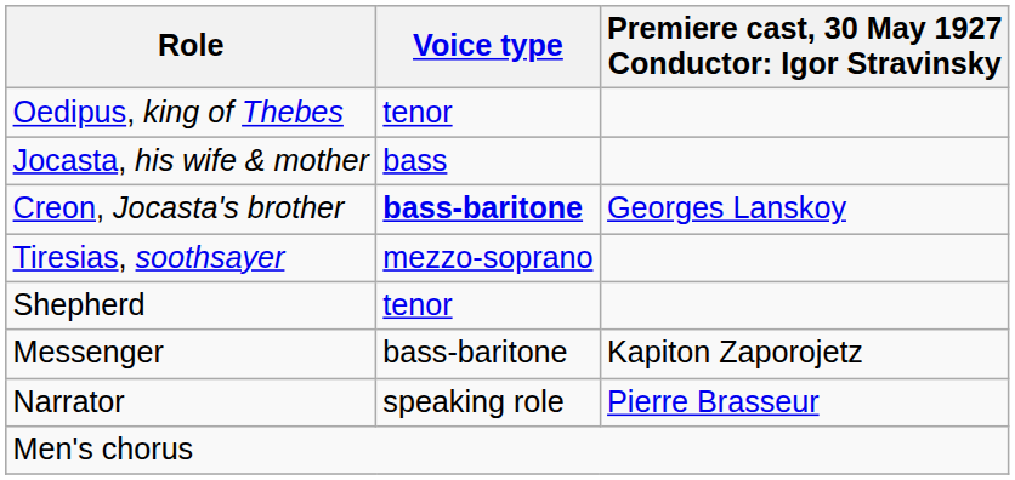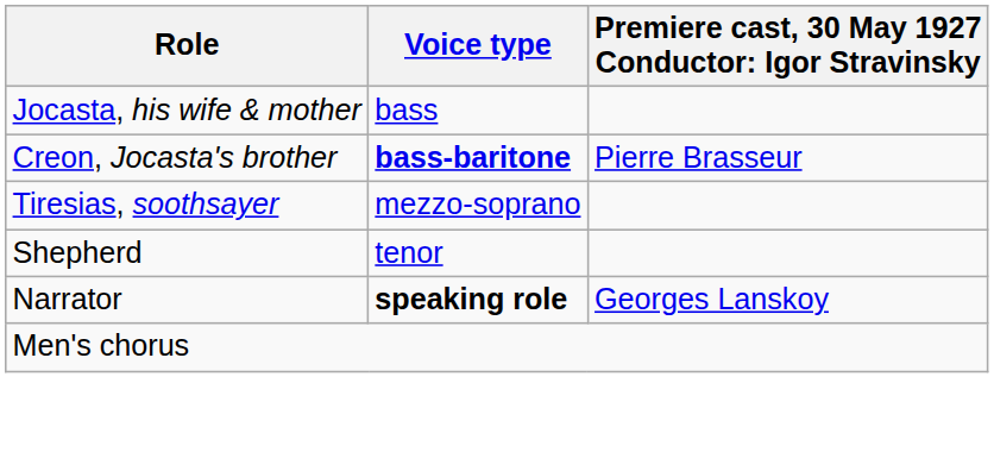 <table class="wikitable">
 <tr>
 <th>Role</th>
 <th><a href='#'>Voice type</a></th>
 <th>Premiere cast, 30 May 1927<br>Conductor: Igor Stravinsky</th>
-</tr>
-<tr>
-<td><a href='#'>Oedipus</a>, <em>king of <a href='#'>Thebes</a></em></td>
-<td><a href='#'>tenor</a></td>
-<td></td>
 </tr>
 <tr>
 <td><a href='#'>Jocasta</a>, <em>his wife & mother</em></td>
 <td><a href='#'>bass</a></td>
 <td></td>
 </tr>
 <tr>
 <td><a href='#'>Creon</a>, <em>Jocasta's brother</em></td>
 <td><strong><a href='#'>bass-baritone</a></strong></td>
-<td><a href='#'>Georges Lanskoy</a></td>
+<td><a href='#'>Pierre Brasseur</a></td>
 </tr>
 <tr>
 <td><a href='#'>Tiresias</a>, <em><a href='#'>soothsayer</a></em></td>
 <td><a href='#'>mezzo-soprano</a></td>
 <td></td>
 </tr>
 <tr>
 <td>Shepherd</td>
 <td><a href='#'>tenor</a></td>
 <td></td>
 </tr>
 <tr>
-<td>Messenger</td>
-<td>bass-baritone</td>
-<td>Kapiton Zaporojetz</td>
-</tr>
-<tr>
 <td>Narrator</td>
-<td>speaking role</td>
-<td><a href='#'>Pierre Brasseur</a></td>
+<td><strong>speaking role</strong></td>
+<td><a href='#'>Georges Lanskoy</a></td>
 </tr>
 <tr>
 <td colspan="3">Men's chorus</td>
 </tr>
 </table>
